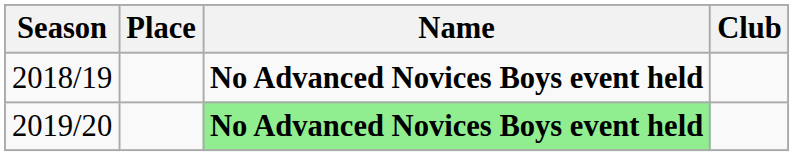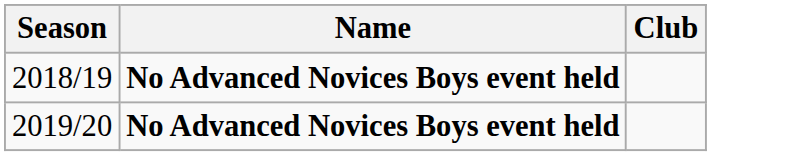 <table class="wikitable sortable">
 <tr>
 <th>Season</th>
-<th>Place</th>
 <th>Name</th>
 <th>Club</th>
 </tr>
 <tr>
 <td>2018/19</td>
-<td></td>
 <td><strong>No Advanced Novices Boys event held</strong></td>
 <td></td>
 </tr>
 <tr>
 <td>2019/20</td>
-<td></td>
-<td style="background: lightgreen;"><strong>No Advanced Novices Boys event held</strong></td>
+<td><strong>No Advanced Novices Boys event held</strong></td>
 <td></td>
 </tr>
 </table>
